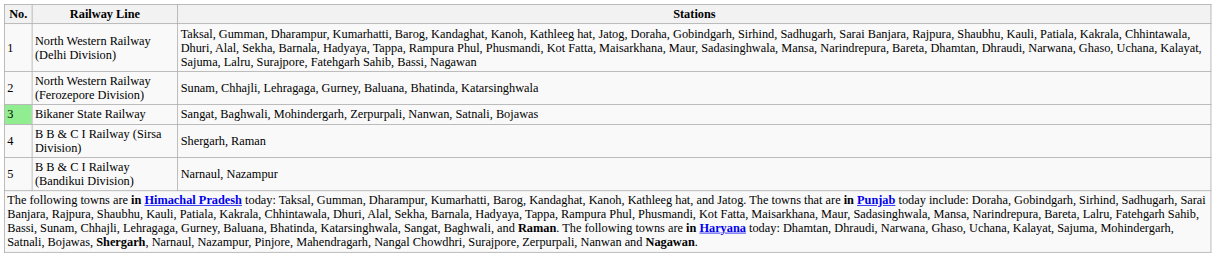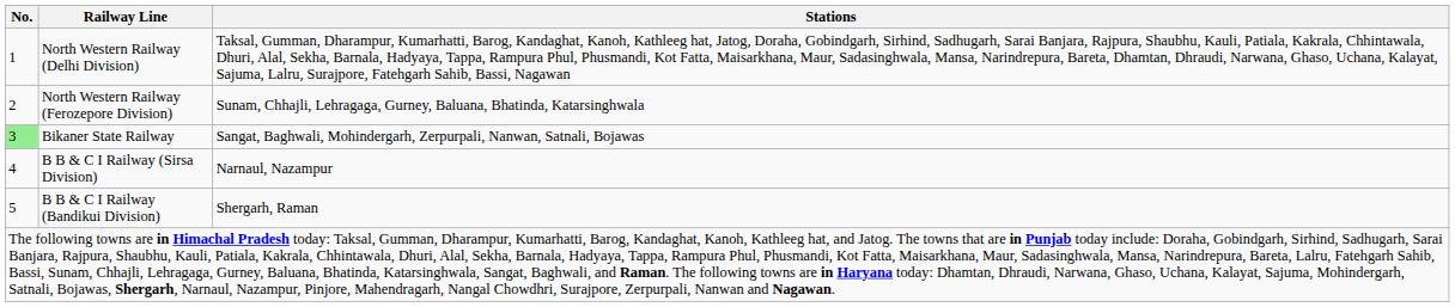 <table class="wikitable sortable">
 <tr>
 <th>No.</th>
 <th>Railway Line</th>
 <th>Stations</th>
 </tr>
 <tr>
 <td>1</td>
 <td>North Western Railway (Delhi Division)</td>
 <td>Taksal, Gumman, Dharampur, Kumarhatti, Barog, Kandaghat, Kanoh, Kathleeg hat, Jatog, Doraha, Gobindgarh, Sirhind, Sadhugarh, Sarai Banjara, Rajpura, Shaubhu, Kauli, Patiala, Kakrala, Chhintawala, Dhuri, Alal, Sekha, Barnala, Hadyaya, Tappa, Rampura Phul, Phusmandi, Kot Fatta, Maisarkhana, Maur, Sadasinghwala, Mansa, Narindrepura, Bareta, Dhamtan, Dhraudi, Narwana, Ghaso, Uchana, Kalayat, Sajuma, Lalru, Surajpore, Fatehgarh Sahib, Bassi, Nagawan</td>
 </tr>
 <tr>
 <td>2</td>
 <td>North Western Railway (Ferozepore Division)</td>
 <td>Sunam, Chhajli, Lehragaga, Gurney, Baluana, Bhatinda, Katarsinghwala</td>
 </tr>
 <tr>
 <td style="background: lightgreen;">3</td>
 <td>Bikaner State Railway</td>
 <td>Sangat, Baghwali, Mohindergarh, Zerpurpali, Nanwan, Satnali, Bojawas</td>
 </tr>
 <tr>
 <td>4</td>
 <td>B B & C I Railway (Sirsa Division)</td>
-<td>Shergarh, Raman</td>
+<td>Narnaul, Nazampur</td>
 </tr>
 <tr>
 <td>5</td>
 <td>B B & C I Railway (Bandikui Division)</td>
-<td>Narnaul, Nazampur</td>
+<td>Shergarh, Raman</td>
 </tr>
 <tr>
 <td colspan="3">The following towns are <strong>in <a href='#'>Himachal Pradesh</a></strong> today: Taksal, Gumman, Dharampur, Kumarhatti, Barog, Kandaghat, Kanoh, Kathleeg hat, and Jatog. The towns that are <strong>in <a href='#'>Punjab</a></strong> today include: Doraha, Gobindgarh, Sirhind, Sadhugarh, Sarai Banjara, Rajpura, Shaubhu, Kauli, Patiala, Kakrala, Chhintawala, Dhuri, Alal, Sekha, Barnala, Hadyaya, Tappa, Rampura Phul, Phusmandi, Kot Fatta, Maisarkhana, Maur, Sadasinghwala, Mansa, Narindrepura, Bareta, Lalru, Fatehgarh Sahib, Bassi, Sunam, Chhajli, Lehragaga, Gurney, Baluana, Bhatinda, Katarsinghwala, Sangat, Baghwali, and <strong>Raman</strong>. The following towns are <strong>in <a href='#'>Haryana</a></strong> today: Dhamtan, Dhraudi, Narwana, Ghaso, Uchana, Kalayat, Sajuma, Mohindergarh, Satnali, Bojawas, <strong>Shergarh</strong>, Narnaul, Nazampur, Pinjore, Mahendragarh, Nangal Chowdhri, Surajpore, Zerpurpali, Nanwan and <strong>Nagawan</strong>.</td>
 </tr>
 </table>
